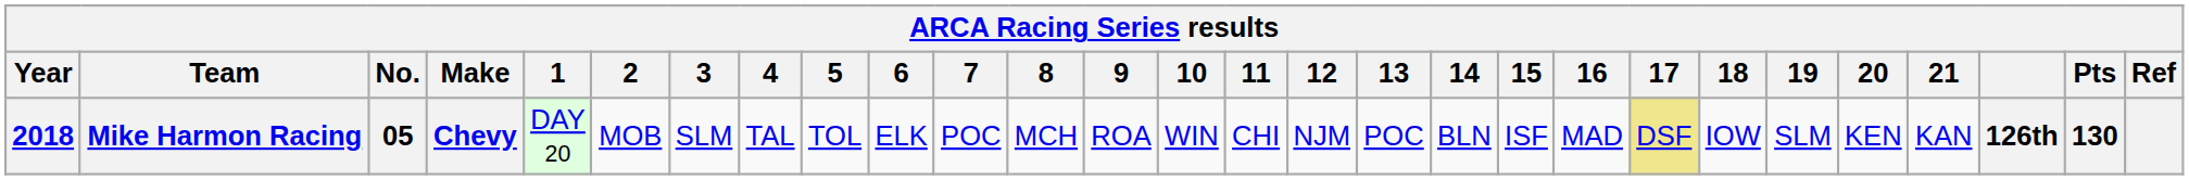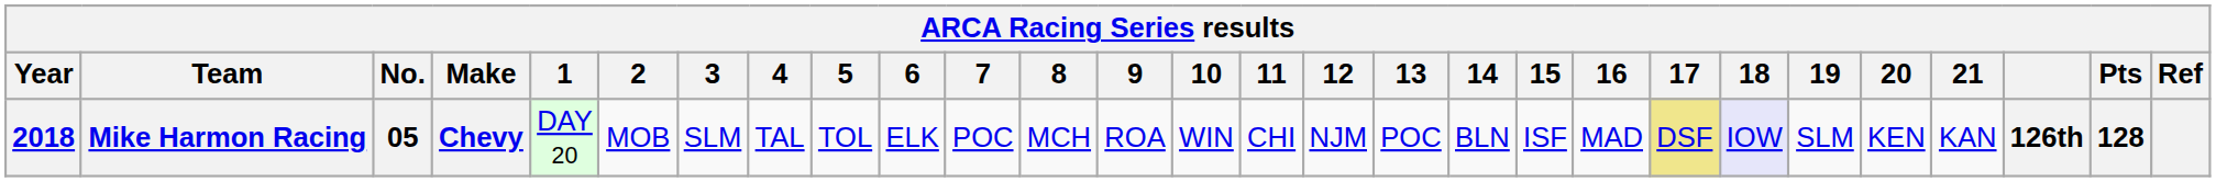 <table class="wikitable" style="text-align:center; font-size:75%">
 <tr>
 <th colspan=45><a href='#'>ARCA Racing Series</a> results</th>
 </tr>
 <tr>
 <th>Year</th>
 <th>Team</th>
 <th>No.</th>
 <th>Make</th>
 <th>1</th>
 <th>2</th>
 <th>3</th>
 <th>4</th>
 <th>5</th>
 <th>6</th>
 <th>7</th>
 <th>8</th>
 <th>9</th>
 <th>10</th>
 <th>11</th>
 <th>12</th>
 <th>13</th>
 <th>14</th>
 <th>15</th>
 <th>16</th>
 <th>17</th>
 <th>18</th>
 <th>19</th>
 <th>20</th>
 <th>21</th>
 <th></th>
 <th>Pts</th>
 <th>Ref</th>
 </tr>
 <tr>
 <th><a href='#'>2018</a></th>
 <th><a href='#'>Mike Harmon Racing</a></th>
 <th>05</th>
 <th><a href='#'>Chevy</a></th>
 <td style="background:#DFFFDF;"><a href='#'>DAY</a><br><small>20</small></td>
 <td><a href='#'>MOB</a></td>
 <td><a href='#'>SLM</a></td>
 <td><a href='#'>TAL</a></td>
 <td><a href='#'>TOL</a></td>
 <td><a href='#'>ELK</a></td>
 <td><a href='#'>POC</a></td>
 <td><a href='#'>MCH</a></td>
 <td><a href='#'>ROA</a></td>
 <td><a href='#'>WIN</a></td>
 <td><a href='#'>CHI</a></td>
 <td><a href='#'>NJM</a></td>
 <td><a href='#'>POC</a></td>
 <td><a href='#'>BLN</a></td>
 <td><a href='#'>ISF</a></td>
 <td><a href='#'>MAD</a></td>
 <td style="background: khaki;"><a href='#'>DSF</a></td>
-<td><a href='#'>IOW</a></td>
+<td style="background: lavender;"><a href='#'>IOW</a></td>
 <td><a href='#'>SLM</a></td>
 <td><a href='#'>KEN</a></td>
 <td><a href='#'>KAN</a></td>
 <th>126th</th>
-<th>130</th>
+<th>128</th>
 <th></th>
 </tr>
 </table>
